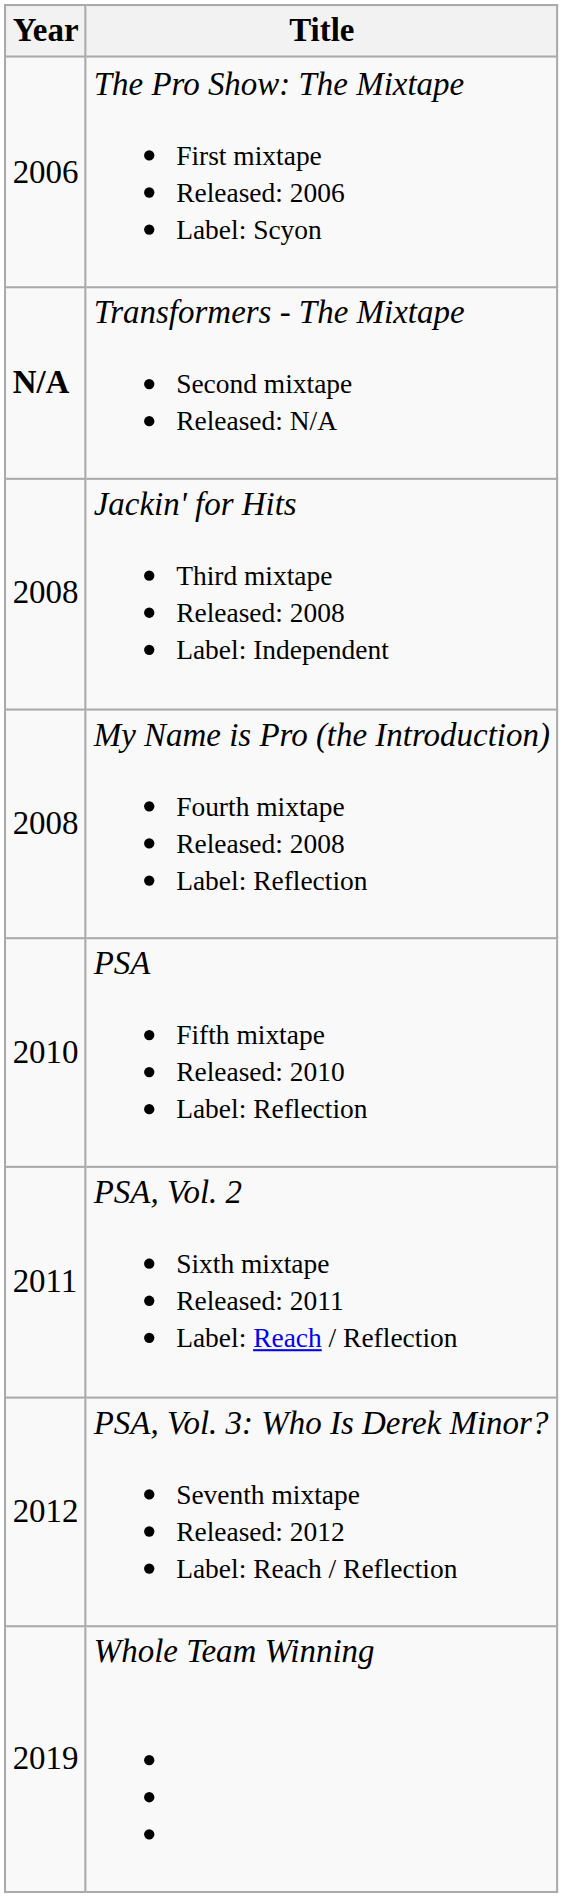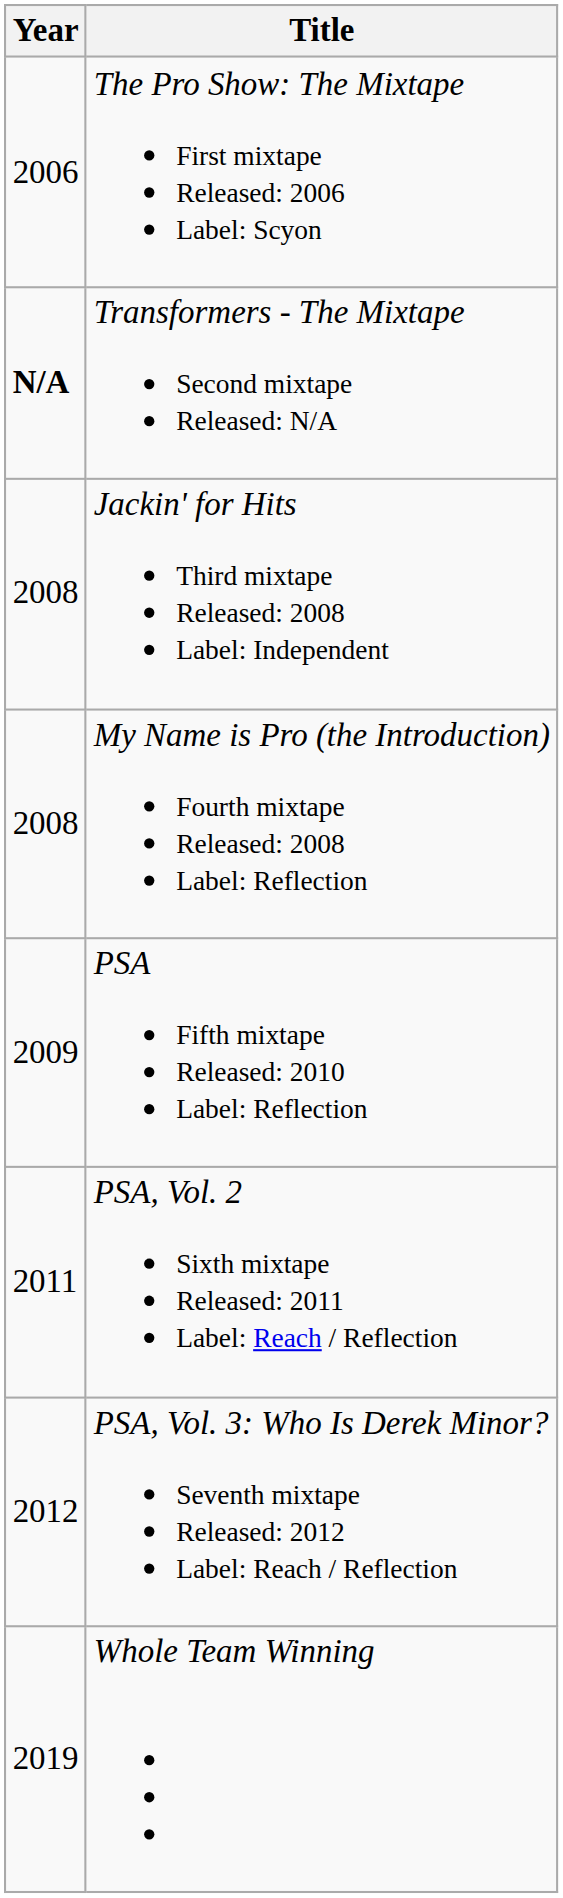 <table class="wikitable">
 <tr>
 <th>Year</th>
 <th>Title</th>
 </tr>
 <tr>
 <td>2006</td>
 <td><em>The Pro Show: The Mixtape</em><br><ul><li><small>First mixtape</small></li><li><small>Released: 2006</small></li><li><small>Label: Scyon</small></li></ul></td>
 </tr>
 <tr>
 <td><strong>N/A</strong></td>
 <td><em>Transformers - The Mixtape</em><br><ul><li><small>Second mixtape</small></li><li><small>Released: N/A</small></li></ul></td>
 </tr>
 <tr>
 <td>2008</td>
 <td><em>Jackin' for Hits</em><br><ul><li><small>Third mixtape</small></li><li><small>Released: 2008</small></li><li><small>Label: Independent</small></li></ul></td>
 </tr>
 <tr>
 <td>2008</td>
 <td><em>My Name is Pro (the Introduction)</em><br><ul><li><small>Fourth mixtape</small></li><li><small>Released: 2008</small></li><li><small>Label: Reflection</small></li></ul></td>
 </tr>
 <tr>
-<td>2010</td>
+<td>2009</td>
 <td><em>PSA</em><br><ul><li><small>Fifth mixtape</small></li><li><small>Released: 2010</small></li><li><small>Label: Reflection</small></li></ul></td>
 </tr>
 <tr>
 <td>2011</td>
 <td><em>PSA, Vol. 2</em><br><ul><li><small>Sixth mixtape</small></li><li><small>Released: 2011</small></li><li><small>Label: <a href='#'>Reach</a> / Reflection</small></li></ul></td>
 </tr>
 <tr>
 <td>2012</td>
 <td><em>PSA, Vol. 3: Who Is Derek Minor?</em><br><ul><li><small>Seventh mixtape</small></li><li><small>Released: 2012</small></li><li><small>Label: Reach / Reflection</small></li></ul></td>
 </tr>
 <tr>
 <td>2019</td>
 <td><em>Whole Team Winning</em><br><br><ul><li></li><li></li><li></li></ul></td>
 </tr>
 </table>
